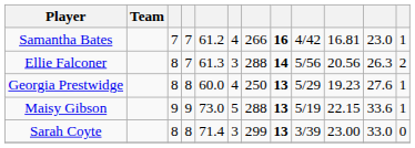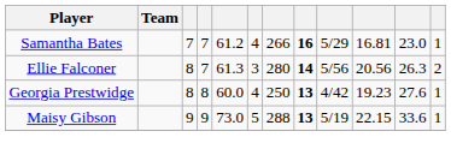 <table class="wikitable sortable" style="text-align:center">
 <tr>
 <th class="unsortable">Player</th>
 <th>Team</th>
 <th></th>
 <th></th>
 <th></th>
 <th></th>
 <th></th>
 <th></th>
 <th></th>
 <th></th>
 <th></th>
 <th></th>
 </tr>
 <tr>
 <td><a href='#'>Samantha Bates</a></td>
 <td style="text-align:left;"></td>
 <td>7</td>
 <td>7</td>
 <td>61.2</td>
 <td>4</td>
 <td>266</td>
 <td><strong>16</strong></td>
-<td>4/42</td>
+<td>5/29</td>
 <td>16.81</td>
 <td>23.0</td>
 <td>1</td>
 </tr>
 <tr>
 <td><a href='#'>Ellie Falconer</a></td>
 <td style="text-align:left;"></td>
 <td>8</td>
 <td>7</td>
 <td>61.3</td>
 <td>3</td>
-<td>288</td>
+<td>280</td>
 <td><strong>14</strong></td>
 <td>5/56</td>
 <td>20.56</td>
 <td>26.3</td>
 <td>2</td>
 </tr>
 <tr>
 <td><a href='#'>Georgia Prestwidge</a></td>
 <td style="text-align:left;"></td>
 <td>8</td>
 <td>8</td>
 <td>60.0</td>
 <td>4</td>
 <td>250</td>
 <td><strong>13</strong></td>
-<td>5/29</td>
+<td>4/42</td>
 <td>19.23</td>
 <td>27.6</td>
 <td>1</td>
 </tr>
 <tr>
 <td><a href='#'>Maisy Gibson</a></td>
 <td style="text-align:left;"></td>
 <td>9</td>
 <td>9</td>
 <td>73.0</td>
 <td>5</td>
 <td>288</td>
 <td><strong>13</strong></td>
 <td>5/19</td>
 <td>22.15</td>
 <td>33.6</td>
 <td>1</td>
 </tr>
 <tr>
-<td><a href='#'>Sarah Coyte</a></td>
-<td style="text-align:left;"></td>
-<td>8</td>
-<td>8</td>
-<td>71.4</td>
-<td>3</td>
-<td>299</td>
-<td><strong>13</strong></td>
-<td>3/39</td>
-<td>23.00</td>
-<td>33.0</td>
-<td>0</td>
-</tr>
-<tr>
 </tr>
 </table>
